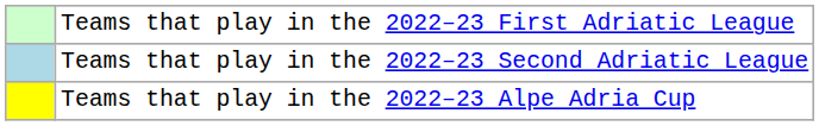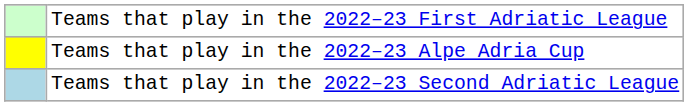 <table class="wikitable" style="font-size: 95%;text-align:center;">
 <tr>
 <td width="20" style="background: #ccffcc;"></td>
 <td align="left" bgcolor="#ffffff">Teams that play in the <a href='#'>2022–23 First Adriatic League</a></td>
 </tr>
 <tr>
+<td width="20" style="background: yellow;"></td>
+<td align="left" bgcolor="#ffffff">Teams that play in the <a href='#'>2022–23 Alpe Adria Cup</a></td>
+</tr>
+<tr>
 <td width="20" style="background: lightblue;"></td>
 <td align="left" bgcolor="#ffffff">Teams that play in the <a href='#'>2022–23 Second Adriatic League</a></td>
 </tr>
-<tr>
-<td width="20" style="background: yellow;"></td>
-<td align="left" bgcolor="#ffffff">Teams that play in the <a href='#'>2022–23 Alpe Adria Cup</a></td>
-</tr>
 </table>
